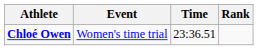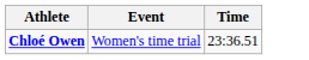 <table class=wikitable style=font-size:90%;text-align:center>
 <tr>
 <th>Athlete</th>
 <th>Event</th>
 <th>Time</th>
-<th>Rank</th>
 </tr>
 <tr>
 <td align=left><strong><a href='#'>Chloé Owen</a></strong></td>
 <td align=left><a href='#'>Women's time trial</a></td>
 <td>23:36.51</td>
-<td></td>
 </tr>
 </table>
